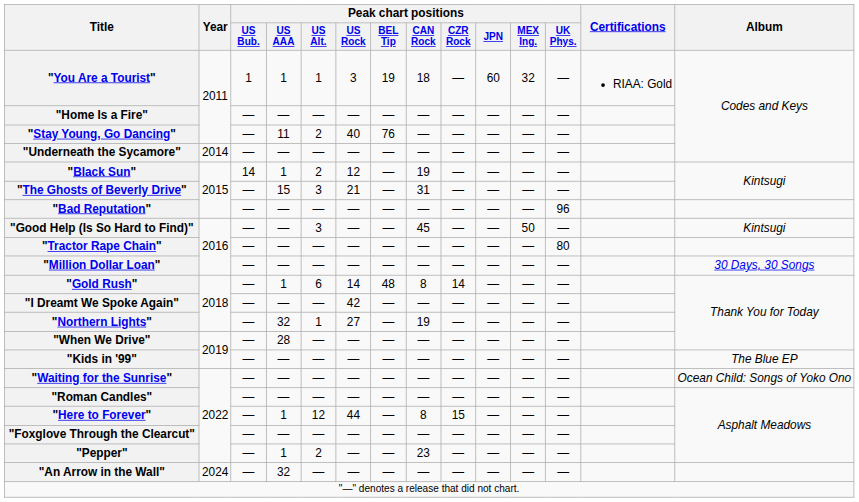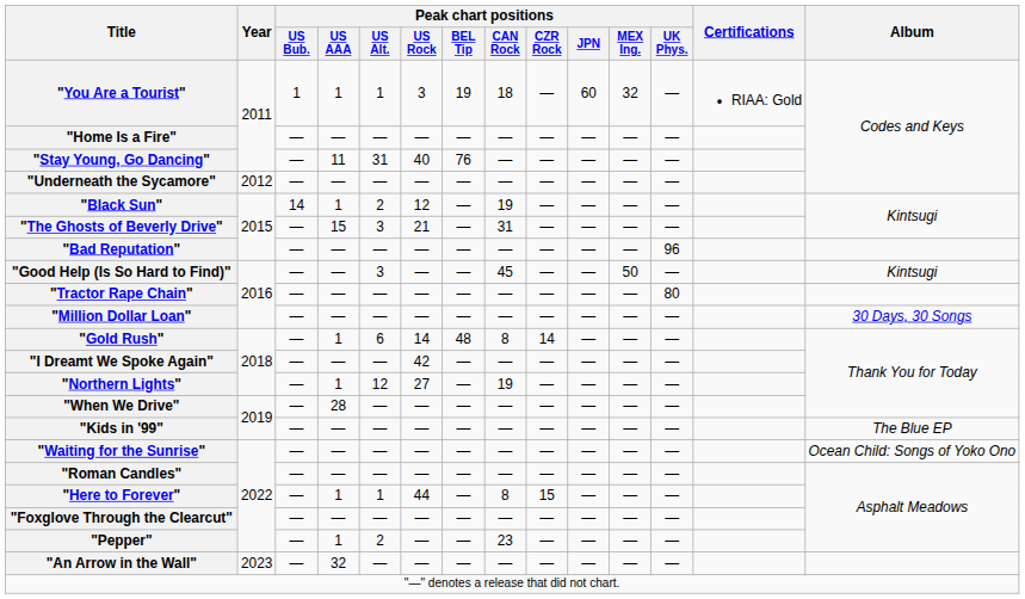 <table class="wikitable plainrowheaders" style="text-align:center;">
 <tr>
 <th scope="col" rowspan="2" style="width:16em;">Title</th>
 <th scope="col" rowspan="2" style="width:1em;">Year</th>
 <th scope="col" colspan="10">Peak chart positions</th>
 <th scope="col" rowspan="2"><a href='#'>Certifications</a></th>
 <th scope="col" rowspan="2">Album</th>
 </tr>
 <tr>
 <th scope="col" style="width:3em;font-size:85%;"><a href='#'>US<br>Bub.</a><br></th>
 <th scope="col" style="width:3em;font-size:85%;"><a href='#'>US<br>AAA</a><br></th>
 <th scope="col" style="width:3em;font-size:85%;"><a href='#'>US<br>Alt.</a><br></th>
 <th scope="col" style="width:3em;font-size:85%;"><a href='#'>US<br>Rock</a><br></th>
 <th scope="col" style="width:3em;font-size:85%;"><a href='#'>BEL<br>Tip</a><br></th>
 <th scope="col" style="width:3em;font-size:85%;"><a href='#'>CAN<br>Rock</a><br></th>
 <th scope="col" style="width:3em;font-size:85%;"><a href='#'>CZR<br>Rock</a><br></th>
 <th scope="col" style="width:3em;font-size:85%;"><a href='#'>JPN</a><br></th>
 <th scope="col" style="width:3em;font-size:85%;"><a href='#'>MEX<br>Ing.</a><br></th>
 <th scope="col" style="width:3em;font-size:85%;"><a href='#'>UK<br>Phys.</a><br></th>
 </tr>
 <tr>
 <th scope="row">"<a href='#'>You Are a Tourist</a>"</th>
 <td rowspan="3">2011</td>
 <td>1</td>
 <td>1</td>
 <td>1</td>
 <td>3</td>
 <td>19</td>
 <td>18</td>
 <td>—</td>
 <td>60</td>
 <td>32</td>
 <td>—</td>
 <td><br><ul><li>RIAA: Gold</li></ul></td>
 <td rowspan="4"><em>Codes and Keys</em></td>
 </tr>
 <tr>
 <th scope="row">"Home Is a Fire"</th>
 <td>—</td>
 <td>—</td>
 <td>—</td>
 <td>—</td>
 <td>—</td>
 <td>—</td>
 <td>—</td>
 <td>—</td>
 <td>—</td>
 <td>—</td>
 <td></td>
 </tr>
 <tr>
 <th scope="row">"<a href='#'>Stay Young, Go Dancing</a>"</th>
 <td>—</td>
 <td>11</td>
-<td>2</td>
+<td>31</td>
 <td>40</td>
 <td>76</td>
 <td>—</td>
 <td>—</td>
 <td>—</td>
 <td>—</td>
 <td>—</td>
 <td></td>
 </tr>
 <tr>
 <th scope="row">"Underneath the Sycamore"</th>
-<td>2014</td>
+<td>2012</td>
 <td>—</td>
 <td>—</td>
 <td>—</td>
 <td>—</td>
 <td>—</td>
 <td>—</td>
 <td>—</td>
 <td>—</td>
 <td>—</td>
 <td>—</td>
 <td></td>
 </tr>
 <tr>
 <th scope="row">"<a href='#'>Black Sun</a>"</th>
 <td rowspan="3">2015</td>
 <td>14</td>
 <td>1</td>
 <td>2</td>
 <td>12</td>
 <td>—</td>
 <td>19</td>
 <td>—</td>
 <td>—</td>
 <td>—</td>
 <td>—</td>
 <td></td>
 <td rowspan="2"><em>Kintsugi</em></td>
 </tr>
 <tr>
 <th scope="row">"<a href='#'>The Ghosts of Beverly Drive</a>"</th>
 <td>—</td>
 <td>15</td>
 <td>3</td>
 <td>21</td>
 <td>—</td>
 <td>31</td>
 <td>—</td>
 <td>—</td>
 <td>—</td>
 <td>—</td>
 <td></td>
 </tr>
 <tr>
 <th scope="row">"<a href='#'>Bad Reputation</a>"</th>
 <td>—</td>
 <td>—</td>
 <td>—</td>
 <td>—</td>
 <td>—</td>
 <td>—</td>
 <td>—</td>
 <td>—</td>
 <td>—</td>
 <td>96</td>
 <td></td>
 <td></td>
 </tr>
 <tr>
 <th scope="row">"Good Help (Is So Hard to Find)"</th>
 <td rowspan="3">2016</td>
 <td>—</td>
 <td>—</td>
 <td>3</td>
 <td>—</td>
 <td>—</td>
 <td>45</td>
 <td>—</td>
 <td>—</td>
 <td>50</td>
 <td>—</td>
 <td></td>
 <td><em>Kintsugi</em></td>
 </tr>
 <tr>
 <th scope="row">"<a href='#'>Tractor Rape Chain</a>"</th>
 <td>—</td>
 <td>—</td>
 <td>—</td>
 <td>—</td>
 <td>—</td>
 <td>—</td>
 <td>—</td>
 <td>—</td>
 <td>—</td>
 <td>80</td>
 <td></td>
 <td></td>
 </tr>
 <tr>
 <th scope="row">"<a href='#'>Million Dollar Loan</a>"</th>
 <td>—</td>
 <td>—</td>
 <td>—</td>
 <td>—</td>
 <td>—</td>
 <td>—</td>
 <td>—</td>
 <td>—</td>
 <td>—</td>
 <td>—</td>
 <td></td>
 <td><em><a href='#'>30 Days, 30 Songs</a></em></td>
 </tr>
 <tr>
 <th scope="row">"<a href='#'>Gold Rush</a>"</th>
 <td rowspan="3">2018</td>
 <td>—</td>
 <td>1</td>
 <td>6</td>
 <td>14</td>
 <td>48</td>
 <td>8</td>
 <td>14</td>
 <td>—</td>
 <td>—</td>
 <td>—</td>
 <td></td>
 <td rowspan="4"><em>Thank You for Today</em></td>
 </tr>
 <tr>
 <th scope="row">"I Dreamt We Spoke Again"</th>
 <td>—</td>
 <td>—</td>
 <td>—</td>
 <td>42</td>
 <td>—</td>
 <td>—</td>
 <td>—</td>
 <td>—</td>
 <td>—</td>
 <td>—</td>
 <td></td>
 </tr>
 <tr>
 <th scope="row">"<a href='#'>Northern Lights</a>"</th>
 <td>—</td>
-<td>32</td>
 <td>1</td>
+<td>12</td>
 <td>27</td>
 <td>—</td>
 <td>19</td>
 <td>—</td>
 <td>—</td>
 <td>—</td>
 <td>—</td>
 <td></td>
 </tr>
 <tr>
 <th scope="row">"When We Drive"</th>
 <td rowspan="2">2019</td>
 <td>—</td>
 <td>28</td>
 <td>—</td>
 <td>—</td>
 <td>—</td>
 <td>—</td>
 <td>—</td>
 <td>—</td>
 <td>—</td>
 <td>—</td>
 <td></td>
 </tr>
 <tr>
 <th scope="row">"Kids in '99"</th>
 <td>—</td>
 <td>—</td>
 <td>—</td>
 <td>—</td>
 <td>—</td>
 <td>—</td>
 <td>—</td>
 <td>—</td>
 <td>—</td>
 <td>—</td>
 <td></td>
 <td><em>The Blue EP</em></td>
 </tr>
 <tr>
 <th scope="row">"<a href='#'>Waiting for the Sunrise</a>"</th>
 <td rowspan="5">2022</td>
 <td>—</td>
 <td>—</td>
 <td>—</td>
 <td>—</td>
 <td>—</td>
 <td>—</td>
 <td>—</td>
 <td>—</td>
 <td>—</td>
 <td>—</td>
 <td></td>
 <td><em>Ocean Child: Songs of Yoko Ono</em></td>
 </tr>
 <tr>
 <th scope="row">"Roman Candles"</th>
 <td>—</td>
 <td>—</td>
 <td>—</td>
 <td>—</td>
 <td>—</td>
 <td>—</td>
 <td>—</td>
 <td>—</td>
 <td>—</td>
 <td>—</td>
 <td></td>
 <td rowspan="4"><em>Asphalt Meadows</em></td>
 </tr>
 <tr>
 <th scope="row">"<a href='#'>Here to Forever</a>"</th>
 <td>—</td>
 <td>1</td>
-<td>12</td>
+<td>1</td>
 <td>44</td>
 <td>—</td>
 <td>8</td>
 <td>15</td>
 <td>—</td>
 <td>—</td>
 <td>—</td>
 <td></td>
 </tr>
 <tr>
 <th scope="row">"Foxglove Through the Clearcut"</th>
 <td>—</td>
 <td>—</td>
 <td>—</td>
 <td>—</td>
 <td>—</td>
 <td>—</td>
 <td>—</td>
 <td>—</td>
 <td>—</td>
 <td>—</td>
 <td></td>
 </tr>
 <tr>
 <th scope="row">"Pepper"</th>
 <td>—</td>
 <td>1</td>
 <td>2</td>
 <td>—</td>
 <td>—</td>
 <td>23</td>
 <td>—</td>
 <td>—</td>
 <td>—</td>
 <td>—</td>
 <td></td>
 </tr>
 <tr>
 <th scope="row">"An Arrow in the Wall"</th>
-<td>2024</td>
+<td>2023</td>
 <td>—</td>
 <td>32</td>
 <td>—</td>
 <td>—</td>
 <td>—</td>
 <td>—</td>
 <td>—</td>
 <td>—</td>
 <td>—</td>
 <td>—</td>
 <td></td>
 <td></td>
 </tr>
 <tr>
 <td colspan="20" style="font-size:85%;">"—" denotes a release that did not chart.</td>
 </tr>
 </table>
